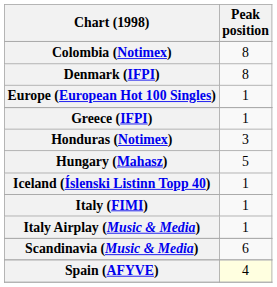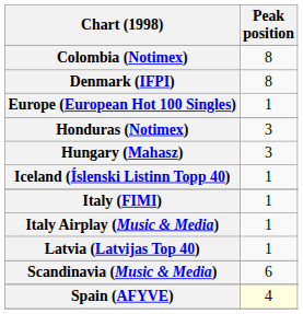 <table class="wikitable sortable plainrowheaders" style="text-align:center">
 <tr>
 <th>Chart (1998)</th>
 <th>Peak<br>position</th>
 </tr>
 <tr>
 </tr>
 <tr>
 </tr>
 <tr>
 </tr>
 <tr>
 </tr>
 <tr>
 </tr>
 <tr>
 </tr>
 <tr>
 <th scope="row">Colombia (<a href='#'>Notimex</a>)</th>
 <td>8</td>
 </tr>
 <tr>
 <th scope="row">Denmark (<a href='#'>IFPI</a>)</th>
 <td>8</td>
 </tr>
 <tr>
 <th scope="row">Europe (<a href='#'>European Hot 100 Singles</a>)</th>
 <td>1</td>
 </tr>
 <tr>
 </tr>
 <tr>
 </tr>
 <tr>
 </tr>
 <tr>
-<th scope="row">Greece (<a href='#'>IFPI</a>)</th>
-<td>1</td>
-</tr>
-<tr>
 <th scope="row">Honduras (<a href='#'>Notimex</a>)</th>
 <td>3</td>
 </tr>
 <tr>
 <th scope="row">Hungary (<a href='#'>Mahasz</a>)</th>
-<td>5</td>
+<td>3</td>
 </tr>
 <tr>
 <th scope="row">Iceland (<a href='#'>Íslenski Listinn Topp 40</a>)</th>
 <td>1</td>
 </tr>
 <tr>
 </tr>
 <tr>
 <th scope="row">Italy (<a href='#'>FIMI</a>)</th>
 <td>1</td>
 </tr>
 <tr>
 <th scope="row">Italy Airplay (<em><a href='#'>Music & Media</a></em>)</th>
+<td>1</td>
+</tr>
+<tr>
+<th scope="row">Latvia (<a href='#'>Latvijas Top 40</a>)</th>
 <td>1</td>
 </tr>
 <tr>
 </tr>
 <tr>
 </tr>
 <tr>
 </tr>
 <tr>
 <th scope="row">Scandinavia (<em><a href='#'>Music & Media</a></em>)</th>
 <td>6</td>
 </tr>
 <tr>
 </tr>
 <tr>
 <th scope="row">Spain (<a href='#'>AFYVE</a>)</th>
 <td style="background: lightyellow;">4</td>
 </tr>
 <tr>
 </tr>
 <tr>
 </tr>
 <tr>
 </tr>
 <tr>
 </tr>
 <tr>
 </tr>
 <tr>
 </tr>
 <tr>
 </tr>
 <tr>
 </tr>
 <tr>
 </tr>
 <tr>
 </tr>
 </table>
